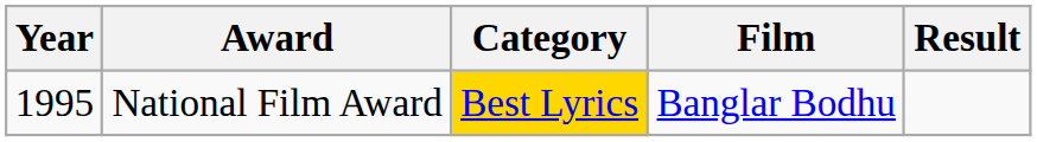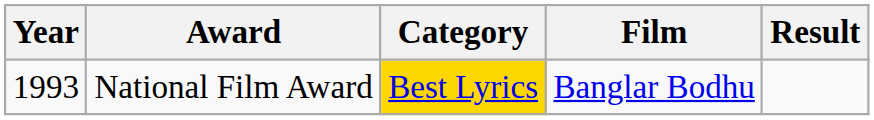 <table class="wikitable" style="font-size: 95%;">
 <tr>
 <th>Year</th>
 <th>Award</th>
 <th>Category</th>
 <th>Film</th>
 <th>Result</th>
 </tr>
 <tr>
-<td>1995</td>
+<td>1993</td>
 <td>National Film Award</td>
 <td style="background: gold;"><a href='#'>Best Lyrics</a></td>
 <td><a href='#'>Banglar Bodhu</a></td>
 <td></td>
 </tr>
 </table>
